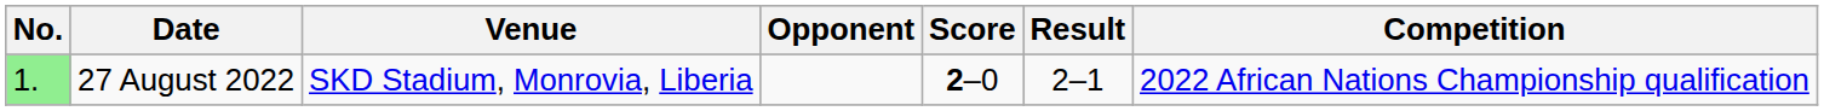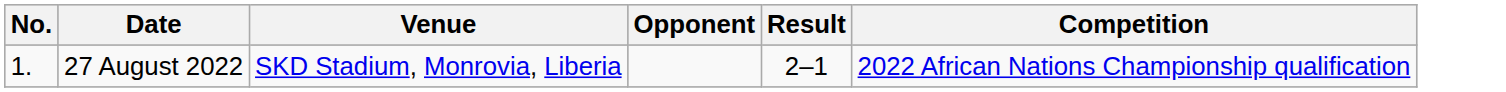 <table class="wikitable">
 <tr>
 <th>No.</th>
 <th>Date</th>
 <th>Venue</th>
 <th>Opponent</th>
-<th>Score</th>
 <th>Result</th>
 <th>Competition</th>
 </tr>
 <tr>
-<td style="background: lightgreen;">1.</td>
+<td>1.</td>
 <td>27 August 2022</td>
 <td><a href='#'>SKD Stadium</a>, <a href='#'>Monrovia</a>, <a href='#'>Liberia</a></td>
 <td></td>
-<td align=center><strong>2</strong>–0</td>
 <td align=center>2–1</td>
 <td><a href='#'>2022 African Nations Championship qualification</a></td>
 </tr>
 </table>
